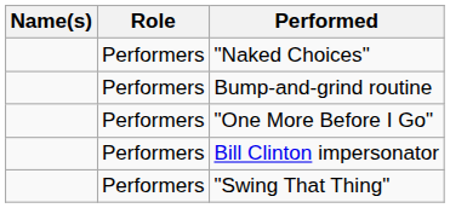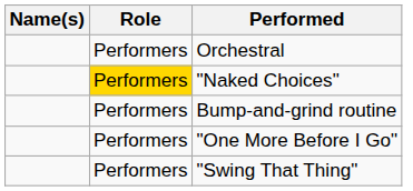 <table class="wikitable sortable">
 <tr>
 <th>Name(s)</th>
 <th>Role</th>
 <th>Performed</th>
 </tr>
 <tr>
 <td></td>
 <td>Performers</td>
+<td>Orchestral</td>
+</tr>
+<tr>
+<td></td>
+<td style="background: gold;">Performers</td>
 <td>"Naked Choices"</td>
 </tr>
 <tr>
 <td></td>
 <td>Performers</td>
 <td>Bump-and-grind routine</td>
 </tr>
 <tr>
 <td></td>
 <td>Performers</td>
 <td>"One More Before I Go"</td>
 </tr>
 <tr>
 <td></td>
 <td>Performers</td>
-<td><a href='#'>Bill Clinton</a> impersonator</td>
-</tr>
-<tr>
-<td></td>
-<td>Performers</td>
 <td>"Swing That Thing"</td>
 </tr>
 </table>
